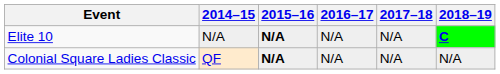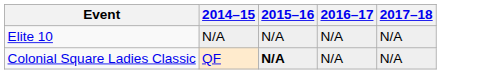 <table class="wikitable" border="1">
 <tr>
 <th>Event</th>
 <th><a href='#'>2014–15</a></th>
 <th><a href='#'>2015–16</a></th>
 <th><a href='#'>2016–17</a></th>
 <th><a href='#'>2017–18</a></th>
-<th><a href='#'>2018–19</a></th>
 </tr>
 <tr>
 <td><a href='#'>Elite 10</a></td>
 <td style="background:#EFEFEF;">N/A</td>
-<td style="background:#EFEFEF;"><strong>N/A</strong></td>
 <td style="background:#EFEFEF;">N/A</td>
 <td style="background:#EFEFEF;">N/A</td>
-<td style="background:#0f0;"><strong><a href='#'>C</a></strong></td>
+<td style="background:#EFEFEF;">N/A</td>
 </tr>
 <tr>
 <td><a href='#'>Colonial Square Ladies Classic</a></td>
 <td style="background:#ffebcd;"><a href='#'>QF</a></td>
 <td style="background:#EFEFEF;"><strong>N/A</strong></td>
 <td style="background:#EFEFEF;">N/A</td>
 <td style="background:#EFEFEF;">N/A</td>
-<td style="background:#EFEFEF;">N/A</td>
 </tr>
 </table>
